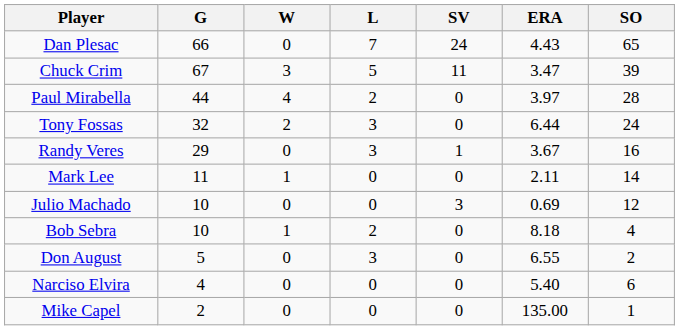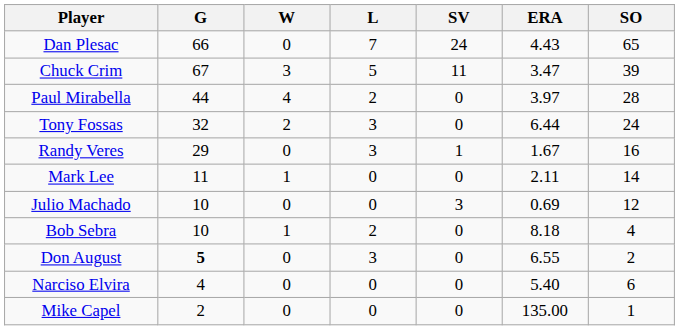 <table class="wikitable sortable">
 <tr>
 <th bgcolor="#DDDDFF" width="16%">Player</th>
 <th bgcolor="#DDDDFF" width="9%">G</th>
 <th bgcolor="#DDDDFF" width="9%">W</th>
 <th bgcolor="#DDDDFF" width="9%">L</th>
 <th bgcolor="#DDDDFF" width="9%">SV</th>
 <th bgcolor="#DDDDFF" width="9%">ERA</th>
 <th bgcolor="#DDDDFF" width="9%">SO</th>
 </tr>
 <tr align="center">
 <td><a href='#'>Dan Plesac</a></td>
 <td>66</td>
 <td>0</td>
 <td>7</td>
 <td>24</td>
 <td>4.43</td>
 <td>65</td>
 </tr>
 <tr align=center>
 <td><a href='#'>Chuck Crim</a></td>
 <td>67</td>
 <td>3</td>
 <td>5</td>
 <td>11</td>
 <td>3.47</td>
 <td>39</td>
 </tr>
 <tr align=center>
 <td><a href='#'>Paul Mirabella</a></td>
 <td>44</td>
 <td>4</td>
 <td>2</td>
 <td>0</td>
 <td>3.97</td>
 <td>28</td>
 </tr>
 <tr align=center>
 <td><a href='#'>Tony Fossas</a></td>
 <td>32</td>
 <td>2</td>
 <td>3</td>
 <td>0</td>
 <td>6.44</td>
 <td>24</td>
 </tr>
 <tr align="center">
 <td><a href='#'>Randy Veres</a></td>
 <td>29</td>
 <td>0</td>
 <td>3</td>
 <td>1</td>
-<td>3.67</td>
+<td>1.67</td>
 <td>16</td>
 </tr>
 <tr align=center>
 <td><a href='#'>Mark Lee</a></td>
 <td>11</td>
 <td>1</td>
 <td>0</td>
 <td>0</td>
 <td>2.11</td>
 <td>14</td>
 </tr>
 <tr align="center">
 <td><a href='#'>Julio Machado</a></td>
 <td>10</td>
 <td>0</td>
 <td>0</td>
 <td>3</td>
 <td>0.69</td>
 <td>12</td>
 </tr>
 <tr align=center>
 <td><a href='#'>Bob Sebra</a></td>
 <td>10</td>
 <td>1</td>
 <td>2</td>
 <td>0</td>
 <td>8.18</td>
 <td>4</td>
 </tr>
 <tr align=center>
 <td><a href='#'>Don August</a></td>
-<td>5</td>
+<td><strong>5</strong></td>
 <td>0</td>
 <td>3</td>
 <td>0</td>
 <td>6.55</td>
 <td>2</td>
 </tr>
 <tr align=center>
 <td><a href='#'>Narciso Elvira</a></td>
 <td>4</td>
 <td>0</td>
 <td>0</td>
 <td>0</td>
 <td>5.40</td>
 <td>6</td>
 </tr>
 <tr align=center>
 <td><a href='#'>Mike Capel</a></td>
 <td>2</td>
 <td>0</td>
 <td>0</td>
 <td>0</td>
 <td>135.00</td>
 <td>1</td>
 </tr>
 </table>
